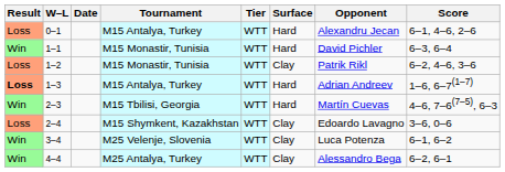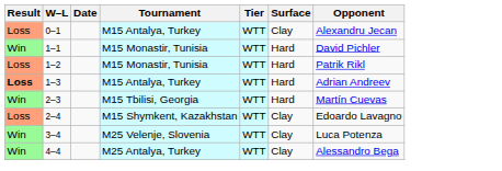 <table class="sortable wikitable">
 <tr>
 <th>Result</th>
 <th class="unsortable">W–L</th>
 <th>Date</th>
 <th>Tournament</th>
 <th>Tier</th>
 <th>Surface</th>
 <th>Opponent</th>
-<th class="unsortable">Score</th>
 </tr>
 <tr>
 <td bgcolor=ffa07a>Loss</td>
 <td><small>0–1</small></td>
 <td></td>
 <td style="background:#cffcff;">M15 Antalya, Turkey</td>
 <td style="background:#cffcff;">WTT</td>
-<td>Hard</td>
+<td>Clay</td>
 <td> <a href='#'>Alexandru Jecan</a></td>
-<td>6–1, 4–6, 2–6</td>
 </tr>
 <tr>
 <td bgcolor=98fb98>Win</td>
 <td><small>1–1</small></td>
 <td></td>
 <td style="background:#cffcff;">M15 Monastir, Tunisia</td>
 <td style="background:#cffcff;">WTT</td>
 <td>Hard</td>
 <td> <a href='#'>David Pichler</a></td>
-<td>6–3, 6–4</td>
 </tr>
 <tr>
 <td bgcolor=ffa07a>Loss</td>
 <td><small>1–2</small></td>
 <td></td>
 <td style="background:#cffcff;">M15 Monastir, Tunisia</td>
 <td style="background:#cffcff;">WTT</td>
-<td>Clay</td>
+<td>Hard</td>
 <td> <a href='#'>Patrik Rikl</a></td>
-<td>6–2, 4–6, 3–6</td>
 </tr>
 <tr>
 <td bgcolor=ffa07a><strong>Loss</strong></td>
 <td><small>1–3</small></td>
 <td></td>
 <td style="background:#cffcff;">M15 Antalya, Turkey</td>
 <td style="background:#cffcff;">WTT</td>
 <td>Hard</td>
 <td> <a href='#'>Adrian Andreev</a></td>
-<td>1–6, 6–7<sup>(1–7)</sup></td>
 </tr>
 <tr>
 <td bgcolor=98fb98>Win</td>
 <td><small>2–3</small></td>
 <td></td>
 <td style="background:#cffcff;">M15 Tbilisi, Georgia</td>
 <td style="background:#cffcff;">WTT</td>
 <td>Hard</td>
 <td> <a href='#'>Martín Cuevas</a></td>
-<td>4–6, 7–6<sup>(7–5)</sup>, 6–3</td>
 </tr>
 <tr>
 <td bgcolor=ffa07a>Loss</td>
 <td><small>2–4</small></td>
 <td></td>
 <td style="background:#cffcff;">M15 Shymkent, Kazakhstan</td>
 <td style="background:#cffcff;">WTT</td>
 <td>Clay</td>
 <td> Edoardo Lavagno</td>
-<td>3–6, 0–6</td>
 </tr>
 <tr>
 <td bgcolor=98fb98>Win</td>
 <td><small>3–4</small></td>
 <td></td>
 <td style="background:#cffcff;">M25 Velenje, Slovenia</td>
 <td style="background:#cffcff;">WTT</td>
 <td>Clay</td>
 <td> Luca Potenza</td>
-<td>6–1, 6–2</td>
 </tr>
 <tr>
 <td bgcolor=98fb98>Win</td>
 <td><small>4–4</small></td>
 <td></td>
 <td style="background:#cffcff;">M25 Antalya, Turkey</td>
 <td style="background:#cffcff;">WTT</td>
 <td>Clay</td>
 <td> <a href='#'>Alessandro Bega</a></td>
-<td>6–2, 6–1</td>
 </tr>
 </table>
